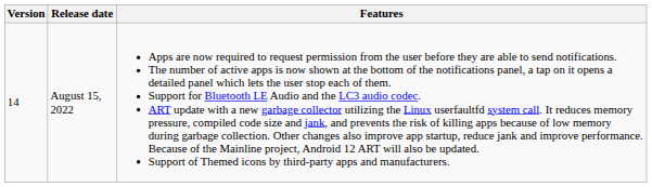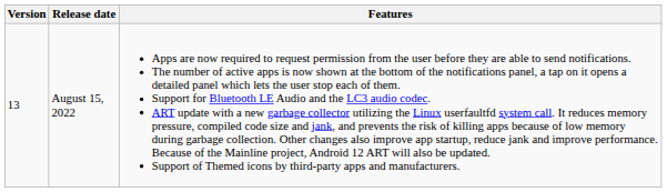 <table class="wikitable" style="width:100%;">
 <tr>
 <th style="width:2%;">Version</th>
 <th style="width:11%;">Release date</th>
 <th style="width:87%;">Features</th>
 </tr>
 <tr>
-<td>14</td>
+<td>13</td>
 <td>August 15, 2022</td>
 <td><br><ul><li>Apps are now required to request permission from the user before they are able to send notifications.</li><li>The number of active apps is now shown at the bottom of the notifications panel, a tap on it opens a detailed panel which lets the user stop each of them.</li><li>Support for <a href='#'>Bluetooth LE</a> Audio and the <a href='#'>LC3 audio codec</a>.</li><li><a href='#'>ART</a> update with a new <a href='#'>garbage collector</a> utilizing the <a href='#'>Linux</a> userfaultfd <a href='#'>system call</a>. It reduces memory pressure, compiled code size and <a href='#'>jank</a>, and prevents the risk of killing apps because of low memory during garbage collection. Other changes also improve app startup, reduce jank and improve performance. Because of the Mainline project, Android 12 ART will also be updated.</li><li>Support of Themed icons by third-party apps and manufacturers.</li></ul></td>
 </tr>
 </table>
